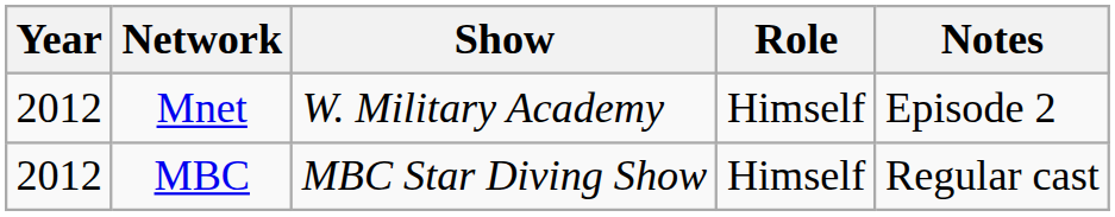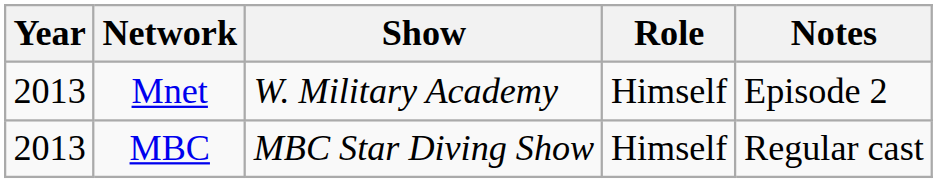 <table class="wikitable">
 <tr>
 <th>Year</th>
 <th>Network</th>
 <th>Show</th>
 <th>Role</th>
 <th>Notes</th>
 </tr>
 <tr>
-<td>2012</td>
+<td>2013</td>
 <td align=center><a href='#'>Mnet</a></td>
 <td align="left"><em>W. Military Academy</em></td>
 <td>Himself</td>
 <td>Episode 2</td>
 </tr>
 <tr>
-<td>2012</td>
+<td>2013</td>
 <td align=center><a href='#'>MBC</a></td>
 <td align="left"><em>MBC Star Diving Show</em></td>
 <td>Himself</td>
 <td>Regular cast</td>
 </tr>
 </table>
